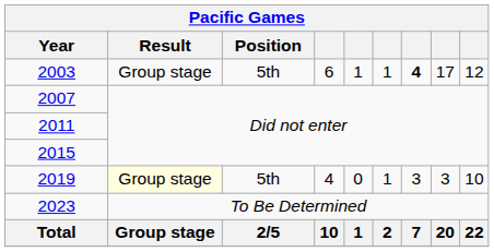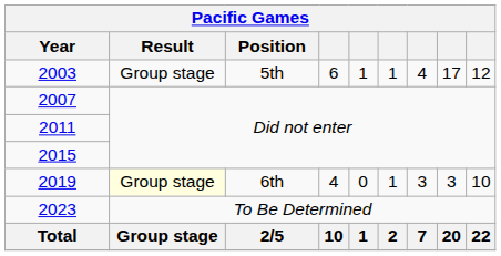 <table class="wikitable" style="text-align:center;">
 <tr>
 <th colspan="9"><a href='#'>Pacific Games</a></th>
 </tr>
 <tr>
 <th style="width:90px;">Year</th>
 <th style="width:100px;">Result</th>
 <th style="width:80px;">Position</th>
 <th style="width:20px;"></th>
 <th style="width:20px;"></th>
 <th style="width:20px;"></th>
 <th style="width:20px;"></th>
 <th style="width:20px;"></th>
 <th style="width:20px;"></th>
 </tr>
 <tr>
 <td> <a href='#'>2003</a></td>
 <td>Group stage</td>
 <td>5th</td>
 <td>6</td>
 <td>1</td>
 <td>1</td>
-<td><strong>4</strong></td>
+<td>4</td>
 <td>17</td>
 <td>12</td>
 </tr>
 <tr>
 <td> <a href='#'>2007</a></td>
 <td rowspan="3" colspan="8"><em>Did not enter</em></td>
 </tr>
 <tr>
 <td> <a href='#'>2011</a></td>
 </tr>
 <tr>
 <td> <a href='#'>2015</a></td>
 </tr>
 <tr>
 <td> <a href='#'>2019</a></td>
 <td style="background: lightyellow;">Group stage</td>
-<td>5th</td>
+<td>6th</td>
 <td>4</td>
 <td>0</td>
 <td>1</td>
 <td>3</td>
 <td>3</td>
 <td>10</td>
 </tr>
 <tr>
 <td> <a href='#'>2023</a></td>
 <td colspan="8"><em>To Be Determined</em></td>
 </tr>
 <tr>
 <th>Total</th>
 <th>Group stage</th>
 <th>2/5</th>
 <th>10</th>
 <th>1</th>
 <th>2</th>
 <th>7</th>
 <th>20</th>
 <th>22</th>
 </tr>
 <tr>
 </tr>
 </table>
